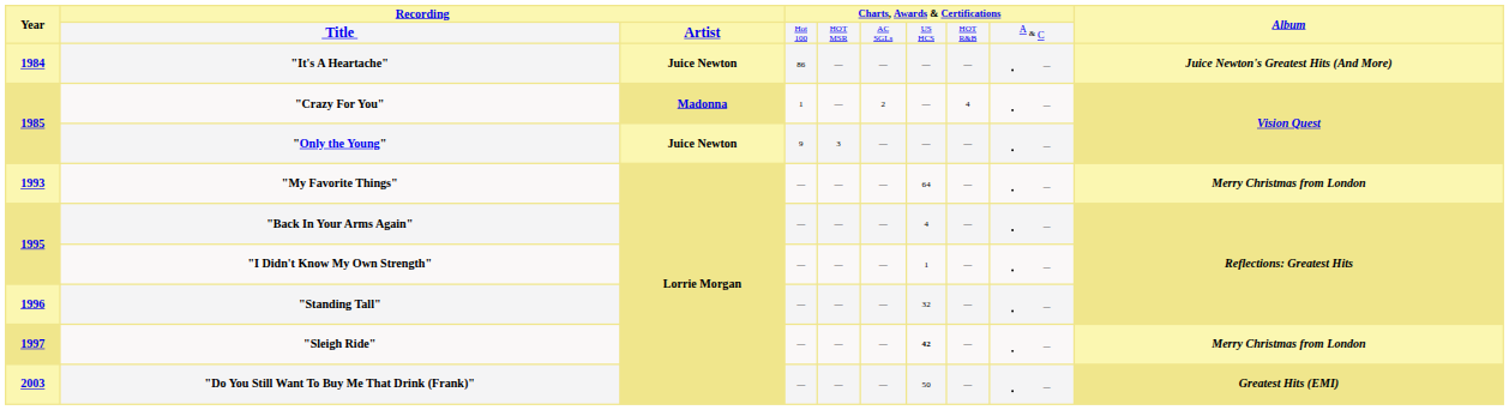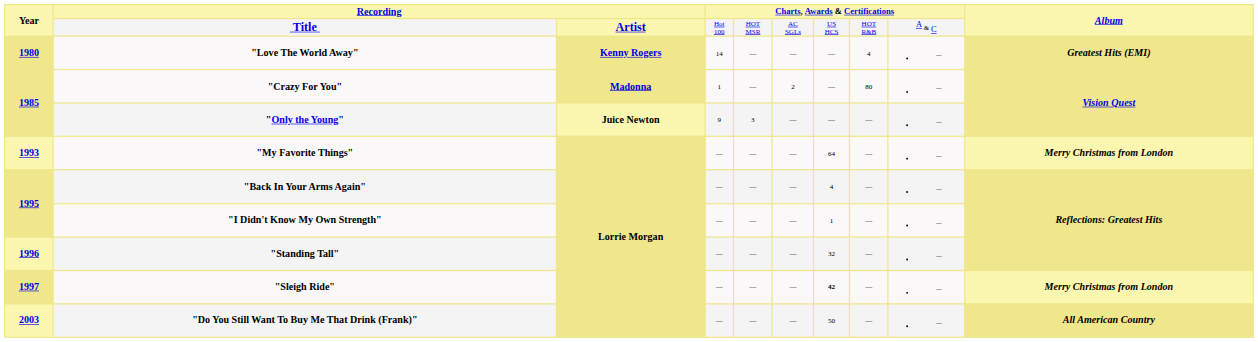 <table style="text-align:center; background:#f0e68c; width:100%">
 <tr>
 <th rowspan="2" style="background-color:#Fbf7b1">Year</th>
 <th colspan="2" style="background-color:#Fbf7b1"><a href='#'>Recording</a></th>
 <th colspan="6" style="font-size:85%;background-color:#Fbf7b1"><a href='#'>Charts</a>, <a href='#'>Awards</a> & <a href='#'>Certifications</a></th>
 <th rowspan="2" style="background-color:#Fbf7b1"><em><a href='#'>Album</a></em></th>
 </tr>
 <tr>
 <th style="background-color:#f4f4f5"><big><a href='#'> Title </a></big></th>
 <th style="background-color:#Fbf7b1"><big><a href='#'>Artist</a></big></th>
 <th style="font-size:70%;background-color:#f4f4f5;font-weight:normal;"><a href='#'>Hot<br>100</a></th>
 <th style="font-size:70%;background-color:#f4f4f5;font-weight:normal;"><a href='#'>HOT<br>MSR</a></th>
 <th style="font-size:70%;background-color:#f4f4f5;font-weight:normal;"><a href='#'>AC<br>SGLs</a></th>
 <th style="font-size:70%;background-color:#f4f4f5;font-weight:normal;"><a href='#'>US<br>HCS</a></th>
 <th style="font-size:70%;background-color:#f4f4f5;font-weight:normal;"><a href='#'>HOT<br>R&B</a></th>
 <th style="font-size:70%;background-color:#f4f4f5;font-weight:normal;"><sup><big><big><a href='#'>A</a></big></big></sup> & <sub><big><big><a href='#'>C</a></big></big></sub></th>
 </tr>
 <tr>
-<th style="background:#fbf7b1"><a href='#'>1984</a></th>
-<th style="background:#f4f4f5">"It's A Heartache"</th>
-<th style="background:#fbf7b1">Juice Newton</th>
-<td style="font-size:70%;background:#f4f4f5">86 </td>
-<td style="font-size:70%;background:#f4f4f5">—</td>
-<td style="font-size:70%;background:#f4f4f5">—</td>
-<td style="font-size:70%;background:#f4f4f5">—</td>
-<td style="font-size:70%;background:#f4f4f5">—</td>
-<td style="font-size:70%;background:#f4f4f5"><br><ul><li><sup>—</sup></li></ul></td>
-<th style="background:#fbf7b1"><em>Juice Newton's Greatest Hits (And More)</em></th>
+<th><a href='#'>1980</a></th>
+<th style="background:#faf8f8">"Love The World Away"</th>
+<th><a href='#'>Kenny Rogers</a></th>
+<td style="font-size:70%;background:#faf8f8">14 </td>
+<td style="font-size:70%;background:#faf8f8">—</td>
+<td style="font-size:70%;background:#faf8f8">—</td>
+<td style="font-size:70%;background:#faf8f8">—</td>
+<td style="font-size:70%;background:#faf8f8">4 </td>
+<td style="font-size:70%;background:#faf8f8"><br><ul><li><sup>—</sup></li></ul></td>
+<th><em>Greatest Hits (EMI)</em></th>
 </tr>
 <tr>
 <th rowspan="2"><a href='#'>1985</a></th>
 <th style="background:#faf8f8">"Crazy For You"</th>
 <th><a href='#'>Madonna</a></th>
 <td style="font-size:70%;background:#faf8f8">1 </td>
 <td style="font-size:70%;background:#faf8f8">—</td>
 <td style="font-size:70%;background:#faf8f8">2 </td>
 <td style="font-size:70%;background:#faf8f8">—</td>
-<td style="font-size:70%;background:#faf8f8">4 </td>
+<td style="font-size:70%;background:#faf8f8">80 </td>
 <td style="font-size:70%;background:#faf8f8"><br><ul><li><sup>—</sup></li></ul></td>
 <th rowspan="2"><em><a href='#'>Vision Quest</a></em></th>
 </tr>
 <tr>
 <th style="background:#f4f4f5">"<a href='#'>Only the Young</a>"</th>
 <th style="background:#fbf7b1">Juice Newton</th>
 <td style="font-size:70%;background:#f4f4f5">9 </td>
 <td style="font-size:70%;background:#f4f4f5">3 </td>
 <td style="font-size:70%;background:#f4f4f5">—</td>
 <td style="font-size:70%;background:#f4f4f5">—</td>
 <td style="font-size:70%;background:#f4f4f5">—</td>
 <td style="font-size:70%;background:#f4f4f5"><br><ul><li><sup>—</sup></li></ul></td>
 </tr>
 <tr>
 <th style="background:#fbf7b1"><a href='#'>1993</a></th>
 <th style="background:#faf8f8">"My Favorite Things"</th>
 <th rowspan="6">Lorrie Morgan</th>
 <td style="font-size:70%;background:#faf8f8">—</td>
 <td style="font-size:70%;background:#faf8f8">—</td>
 <td style="font-size:70%;background:#faf8f8">—</td>
 <td style="font-size:70%;background:#faf8f8">64 </td>
 <td style="font-size:70%;background:#faf8f8">—</td>
 <td style="font-size:70%;background:#faf8f8"><br><ul><li><sup>—</sup></li></ul></td>
 <th style="background:#fbf7b1"><em>Merry Christmas from London</em></th>
 </tr>
 <tr>
 <th rowspan="2"><a href='#'>1995</a></th>
 <th style="background:#f4f4f5">"Back In Your Arms Again"</th>
 <td style="font-size:70%;background:#f4f4f5">—</td>
 <td style="font-size:70%;background:#f4f4f5">—</td>
 <td style="font-size:70%;background:#f4f4f5">—</td>
 <td style="font-size:70%;background:#f4f4f5">4 </td>
 <td style="font-size:70%;background:#f4f4f5">—</td>
 <td style="font-size:70%;background:#f4f4f5"><br><ul><li><sup>—</sup></li></ul></td>
 <th rowspan="3"><em>Reflections: Greatest Hits</em></th>
 </tr>
 <tr>
 <th style="background:#faf8f8">"I Didn't Know My Own Strength"</th>
 <td style="font-size:70%;background:#faf8f8">—</td>
 <td style="font-size:70%;background:#faf8f8">—</td>
 <td style="font-size:70%;background:#faf8f8">—</td>
 <td style="font-size:70%;background:#faf8f8">1 </td>
 <td style="font-size:70%;background:#faf8f8">—</td>
 <td style="font-size:70%;background:#faf8f8"><br><ul><li><sup>—</sup></li></ul></td>
 </tr>
 <tr>
 <th style="background:#fbf7b1"><a href='#'>1996</a></th>
 <th style="background:#f4f4f5">"Standing Tall"</th>
 <td style="font-size:70%;background:#f4f4f5">—</td>
 <td style="font-size:70%;background:#f4f4f5">—</td>
 <td style="font-size:70%;background:#f4f4f5">—</td>
 <td style="font-size:70%;background:#f4f4f5">32 </td>
 <td style="font-size:70%;background:#f4f4f5">—</td>
 <td style="font-size:70%;background:#f4f4f5"><br><ul><li><sup>—</sup></li></ul></td>
 </tr>
 <tr>
 <th><a href='#'>1997</a></th>
 <th style="background:#faf8f8">"Sleigh Ride"</th>
 <td style="font-size:70%;background:#faf8f8">—</td>
 <td style="font-size:70%;background:#faf8f8">—</td>
 <td style="font-size:70%;background:#faf8f8">—</td>
 <td style="font-size:70%;background:#faf8f8"><strong>42 </strong></td>
 <td style="font-size:70%;background:#faf8f8">—</td>
 <td style="font-size:70%;background:#faf8f8"><br><ul><li><sup>—</sup></li></ul></td>
 <th style="background:#fbf7b1"><em>Merry Christmas from London</em></th>
 </tr>
 <tr>
 <th style="background:#fbf7b1"><a href='#'>2003</a></th>
 <th style="background:#f4f4f5">"Do You Still Want To Buy Me That Drink (Frank)"</th>
 <td style="font-size:70%;background:#f4f4f5">—</td>
 <td style="font-size:70%;background:#f4f4f5">—</td>
 <td style="font-size:70%;background:#f4f4f5">—</td>
 <td style="font-size:70%;background:#f4f4f5">50 </td>
 <td style="font-size:70%;background:#f4f4f5">—</td>
 <td style="font-size:70%;background:#f4f4f5"><br><ul><li><sup>—</sup></li></ul></td>
-<th><em>Greatest Hits (EMI)</em></th>
+<th><em>All American Country</em></th>
 </tr>
 </table>
